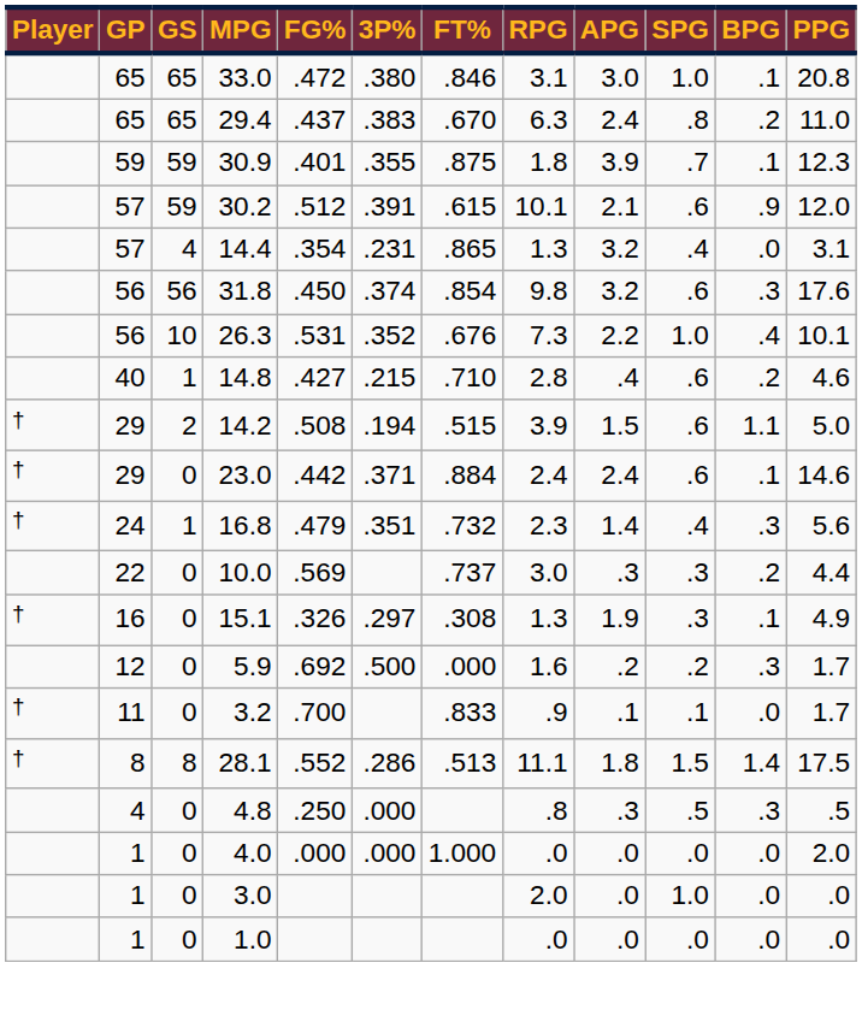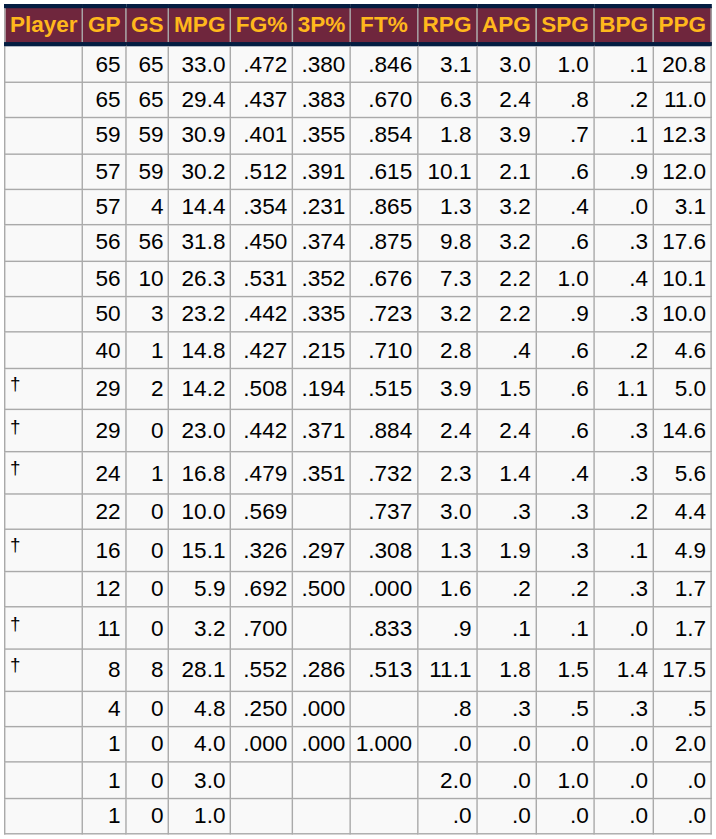 <table class="wikitable sortable" style="text-align:right;">
 <tr>
 <th style="background:#6F263D; color:#FFB81C; border-top:#041E42 3px solid; border-bottom:#041E42 3px solid;">Player</th>
 <th style="background:#6F263D; color:#FFB81C; border-top:#041E42 3px solid; border-bottom:#041E42 3px solid;">GP</th>
 <th style="background:#6F263D; color:#FFB81C; border-top:#041E42 3px solid; border-bottom:#041E42 3px solid;">GS</th>
 <th style="background:#6F263D; color:#FFB81C; border-top:#041E42 3px solid; border-bottom:#041E42 3px solid;">MPG</th>
 <th style="background:#6F263D; color:#FFB81C; border-top:#041E42 3px solid; border-bottom:#041E42 3px solid;">FG%</th>
 <th style="background:#6F263D; color:#FFB81C; border-top:#041E42 3px solid; border-bottom:#041E42 3px solid;">3P%</th>
 <th style="background:#6F263D; color:#FFB81C; border-top:#041E42 3px solid; border-bottom:#041E42 3px solid;">FT%</th>
 <th style="background:#6F263D; color:#FFB81C; border-top:#041E42 3px solid; border-bottom:#041E42 3px solid;">RPG</th>
 <th style="background:#6F263D; color:#FFB81C; border-top:#041E42 3px solid; border-bottom:#041E42 3px solid;">APG</th>
 <th style="background:#6F263D; color:#FFB81C; border-top:#041E42 3px solid; border-bottom:#041E42 3px solid;">SPG</th>
 <th style="background:#6F263D; color:#FFB81C; border-top:#041E42 3px solid; border-bottom:#041E42 3px solid;">BPG</th>
 <th style="background:#6F263D; color:#FFB81C; border-top:#041E42 3px solid; border-bottom:#041E42 3px solid;">PPG</th>
 </tr>
 <tr>
 <td style="text-align:left;"></td>
 <td>65</td>
 <td>65</td>
 <td>33.0</td>
 <td>.472</td>
 <td>.380</td>
 <td>.846</td>
 <td>3.1</td>
 <td>3.0</td>
 <td>1.0</td>
 <td>.1</td>
 <td>20.8</td>
 </tr>
 <tr>
 <td style="text-align:left;"></td>
 <td>65</td>
 <td>65</td>
 <td>29.4</td>
 <td>.437</td>
 <td>.383</td>
 <td>.670</td>
 <td>6.3</td>
 <td>2.4</td>
 <td>.8</td>
 <td>.2</td>
 <td>11.0</td>
 </tr>
 <tr>
 <td style="text-align:left;"></td>
 <td>59</td>
 <td>59</td>
 <td>30.9</td>
 <td>.401</td>
 <td>.355</td>
-<td>.875</td>
+<td>.854</td>
 <td>1.8</td>
 <td>3.9</td>
 <td>.7</td>
 <td>.1</td>
 <td>12.3</td>
 </tr>
 <tr>
 <td style="text-align:left;"></td>
 <td>57</td>
 <td>59</td>
 <td>30.2</td>
 <td>.512</td>
 <td>.391</td>
 <td>.615</td>
 <td>10.1</td>
 <td>2.1</td>
 <td>.6</td>
 <td>.9</td>
 <td>12.0</td>
 </tr>
 <tr>
 <td style="text-align:left;"></td>
 <td>57</td>
 <td>4</td>
 <td>14.4</td>
 <td>.354</td>
 <td>.231</td>
 <td>.865</td>
 <td>1.3</td>
 <td>3.2</td>
 <td>.4</td>
 <td>.0</td>
 <td>3.1</td>
 </tr>
 <tr>
 <td style="text-align:left;"></td>
 <td>56</td>
 <td>56</td>
 <td>31.8</td>
 <td>.450</td>
 <td>.374</td>
-<td>.854</td>
+<td>.875</td>
 <td>9.8</td>
 <td>3.2</td>
 <td>.6</td>
 <td>.3</td>
 <td>17.6</td>
 </tr>
 <tr>
 <td style="text-align:left;"></td>
 <td>56</td>
 <td>10</td>
 <td>26.3</td>
 <td>.531</td>
 <td>.352</td>
 <td>.676</td>
 <td>7.3</td>
 <td>2.2</td>
 <td>1.0</td>
 <td>.4</td>
 <td>10.1</td>
+</tr>
+<tr>
+<td style="text-align:left;"></td>
+<td>50</td>
+<td>3</td>
+<td>23.2</td>
+<td>.442</td>
+<td>.335</td>
+<td>.723</td>
+<td>3.2</td>
+<td>2.2</td>
+<td>.9</td>
+<td>.3</td>
+<td>10.0</td>
 </tr>
 <tr>
 <td style="text-align:left;"></td>
 <td>40</td>
 <td>1</td>
 <td>14.8</td>
 <td>.427</td>
 <td>.215</td>
 <td>.710</td>
 <td>2.8</td>
 <td>.4</td>
 <td>.6</td>
 <td>.2</td>
 <td>4.6</td>
 </tr>
 <tr>
 <td style="text-align:left;"><sup>†</sup></td>
 <td>29</td>
 <td>2</td>
 <td>14.2</td>
 <td>.508</td>
 <td>.194</td>
 <td>.515</td>
 <td>3.9</td>
 <td>1.5</td>
 <td>.6</td>
 <td>1.1</td>
 <td>5.0</td>
 </tr>
 <tr>
 <td style="text-align:left;"><sup>†</sup></td>
 <td>29</td>
 <td>0</td>
 <td>23.0</td>
 <td>.442</td>
 <td>.371</td>
 <td>.884</td>
 <td>2.4</td>
 <td>2.4</td>
 <td>.6</td>
-<td>.1</td>
+<td>.3</td>
 <td>14.6</td>
 </tr>
 <tr>
 <td style="text-align:left;"><sup>†</sup></td>
 <td>24</td>
 <td>1</td>
 <td>16.8</td>
 <td>.479</td>
 <td>.351</td>
 <td>.732</td>
 <td>2.3</td>
 <td>1.4</td>
 <td>.4</td>
 <td>.3</td>
 <td>5.6</td>
 </tr>
 <tr>
 <td style="text-align:left;"></td>
 <td>22</td>
 <td>0</td>
 <td>10.0</td>
 <td>.569</td>
 <td></td>
 <td>.737</td>
 <td>3.0</td>
 <td>.3</td>
 <td>.3</td>
 <td>.2</td>
 <td>4.4</td>
 </tr>
 <tr>
 <td style="text-align:left;"><sup>†</sup></td>
 <td>16</td>
 <td>0</td>
 <td>15.1</td>
 <td>.326</td>
 <td>.297</td>
 <td>.308</td>
 <td>1.3</td>
 <td>1.9</td>
 <td>.3</td>
 <td>.1</td>
 <td>4.9</td>
 </tr>
 <tr>
 <td style="text-align:left;"></td>
 <td>12</td>
 <td>0</td>
 <td>5.9</td>
 <td>.692</td>
 <td>.500</td>
 <td>.000</td>
 <td>1.6</td>
 <td>.2</td>
 <td>.2</td>
 <td>.3</td>
 <td>1.7</td>
 </tr>
 <tr>
 <td style="text-align:left;"><sup>†</sup></td>
 <td>11</td>
 <td>0</td>
 <td>3.2</td>
 <td>.700</td>
 <td></td>
 <td>.833</td>
 <td>.9</td>
 <td>.1</td>
 <td>.1</td>
 <td>.0</td>
 <td>1.7</td>
 </tr>
 <tr>
 <td style="text-align:left;"><sup>†</sup></td>
 <td>8</td>
 <td>8</td>
 <td>28.1</td>
 <td>.552</td>
 <td>.286</td>
 <td>.513</td>
 <td>11.1</td>
 <td>1.8</td>
 <td>1.5</td>
 <td>1.4</td>
 <td>17.5</td>
 </tr>
 <tr>
 <td style="text-align:left;"></td>
 <td>4</td>
 <td>0</td>
 <td>4.8</td>
 <td>.250</td>
 <td>.000</td>
 <td></td>
 <td>.8</td>
 <td>.3</td>
 <td>.5</td>
 <td>.3</td>
 <td>.5</td>
 </tr>
 <tr>
 <td style="text-align:left;"></td>
 <td>1</td>
 <td>0</td>
 <td>4.0</td>
 <td>.000</td>
 <td>.000</td>
 <td>1.000</td>
 <td>.0</td>
 <td>.0</td>
 <td>.0</td>
 <td>.0</td>
 <td>2.0</td>
 </tr>
 <tr>
 <td style="text-align:left;"></td>
 <td>1</td>
 <td>0</td>
 <td>3.0</td>
 <td></td>
 <td></td>
 <td></td>
 <td>2.0</td>
 <td>.0</td>
 <td>1.0</td>
 <td>.0</td>
 <td>.0</td>
 </tr>
 <tr>
 <td style="text-align:left;"></td>
 <td>1</td>
 <td>0</td>
 <td>1.0</td>
 <td></td>
 <td></td>
 <td></td>
 <td>.0</td>
 <td>.0</td>
 <td>.0</td>
 <td>.0</td>
 <td>.0</td>
 </tr>
 </table>
